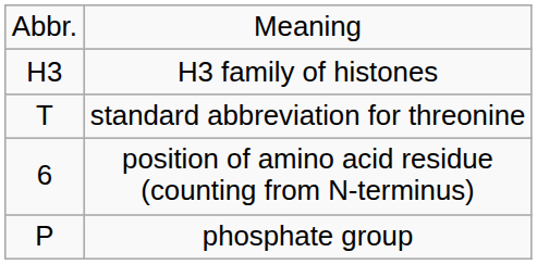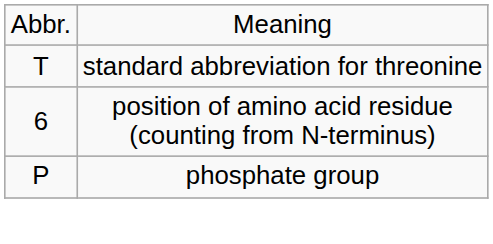 <table class="wikitable" style="text-align:center">
 <tr>
 <td>Abbr.</td>
 <td>Meaning</td>
-</tr>
-<tr>
-<td>H3</td>
-<td>H3 family of histones</td>
 </tr>
 <tr>
 <td>T</td>
 <td>standard abbreviation for threonine</td>
 </tr>
 <tr>
 <td>6</td>
 <td>position of amino acid residue<br>(counting from N-terminus)</td>
 </tr>
 <tr>
 <td>P</td>
 <td>phosphate  group</td>
 </tr>
 </table>
